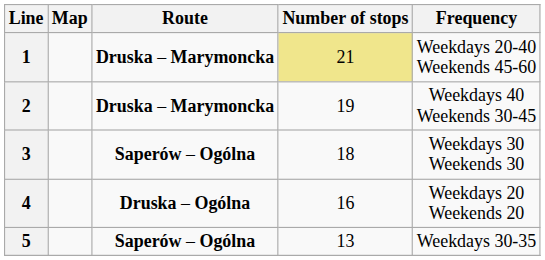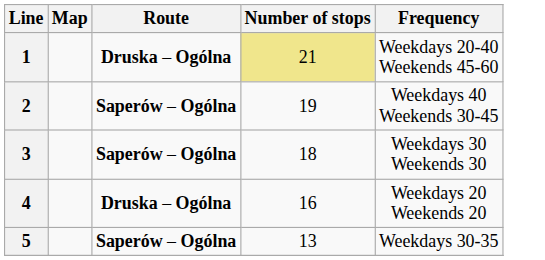 <table class="wikitable" style="text-align:center;">
 <tr>
 <th>Line</th>
 <th>Map</th>
 <th>Route</th>
 <th>Number of stops</th>
 <th>Frequency</th>
 </tr>
 <tr>
 <th><span>1</span></th>
 <td></td>
-<td><strong>Druska</strong> – <strong>Marymoncka</strong></td>
+<td><strong>Druska</strong> – <strong> Ogólna</strong></td>
 <td style="background: khaki;">21</td>
 <td>Weekdays 20-40<br>Weekends 45-60</td>
 </tr>
 <tr>
 <th><span>2</span></th>
 <td></td>
-<td><strong>Druska</strong> – <strong>Marymoncka</strong></td>
+<td><strong>Saperów</strong> – <strong>Ogólna</strong></td>
 <td>19</td>
 <td>Weekdays 40<br>Weekends 30-45</td>
 </tr>
 <tr>
 <th><span>3</span></th>
 <td></td>
 <td><strong>Saperów</strong> – <strong>Ogólna</strong></td>
 <td>18</td>
 <td>Weekdays 30<br>Weekends 30</td>
 </tr>
 <tr>
 <th><span>4</span></th>
 <td></td>
 <td><strong>Druska</strong> – <strong>Ogólna</strong><br></td>
 <td>16</td>
 <td>Weekdays 20<br>Weekends 20</td>
 </tr>
 <tr>
 <th><span>5</span></th>
 <td></td>
 <td><strong>Saperów</strong> – <strong>Ogólna</strong></td>
 <td>13</td>
 <td>Weekdays 30-35</td>
 </tr>
 <tr>
 </tr>
 </table>
